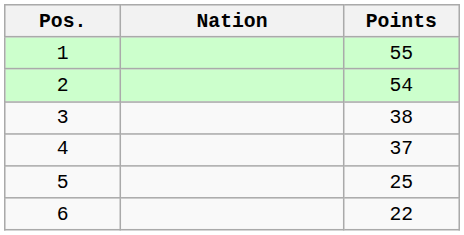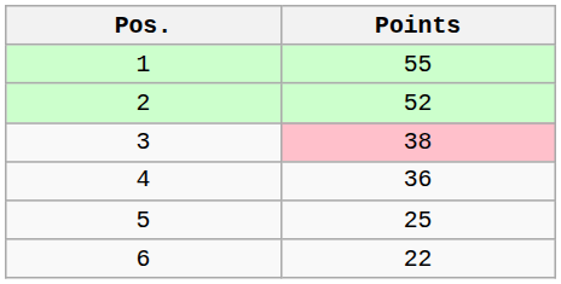 <table class="wikitable gauche" cellspacing="1" style="width:300px;">
 <tr style="background:#efefef; text-align:center;">
 <th style="width:70px;">Pos.</th>
-<th>Nation</th>
 <th style="width:70px;">Points</th>
 </tr>
 <tr style="vertical-align:top; text-align:center; background:#ccffcc;">
 <td>1</td>
-<td style="text-align:left;"></td>
 <td>55</td>
 </tr>
 <tr style="vertical-align:top; text-align:center; background:#ccffcc;">
 <td>2</td>
-<td style="text-align:left;"></td>
-<td>54</td>
+<td>52</td>
 </tr>
 <tr style="vertical-align:top; text-align:center;">
 <td>3</td>
-<td style="text-align:left;"></td>
-<td>38</td>
+<td style="background: pink;">38</td>
 </tr>
 <tr style="vertical-align:top; text-align:center;">
 <td>4</td>
-<td style="text-align:left;"></td>
-<td>37</td>
+<td>36</td>
 </tr>
 <tr style="vertical-align:top; text-align:center;">
 <td>5</td>
-<td style="text-align:left;"></td>
 <td>25</td>
 </tr>
 <tr style="vertical-align:top; text-align:center;">
 <td>6</td>
-<td style="text-align:left;"></td>
 <td>22</td>
 </tr>
 </table>
